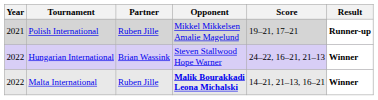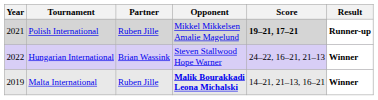 <table class="sortable wikitable" style="font-size: 90%;">
 <tr>
 <th>Year</th>
 <th>Tournament</th>
 <th>Partner</th>
 <th>Opponent</th>
 <th>Score</th>
 <th>Result</th>
 </tr>
 <tr style="background:#D5D5D5">
 <td align="center">2021</td>
 <td align="left"><a href='#'>Polish International</a></td>
 <td align="left"> <a href='#'>Ruben Jille</a></td>
 <td align="left"> <a href='#'>Mikkel Mikkelsen</a><br> <a href='#'>Amalie Magelund</a></td>
-<td align="left">19–21, 17–21</td>
+<td align="left"><strong>19–21, 17–21</strong></td>
 <td style="text-align:left; background:white"> <strong>Runner-up</strong></td>
 </tr>
 <tr style="background:#D8CEF6">
 <td align="center">2022</td>
 <td align="left"><a href='#'>Hungarian International</a></td>
 <td align="left"> <a href='#'>Brian Wassink</a></td>
 <td align="left"> <a href='#'>Steven Stallwood</a><br> <a href='#'>Hope Warner</a></td>
 <td align="left">24–22, 16–21, 21–13</td>
 <td style="text-align:left; background:white"> <strong>Winner</strong></td>
 </tr>
 <tr style="background:#E9E9E9">
-<td align="center">2022</td>
+<td align="center">2019</td>
 <td align="left"><a href='#'>Malta International</a></td>
 <td align="left"> <a href='#'>Ruben Jille</a></td>
 <td align="left"><strong> <a href='#'>Malik Bourakkadi</a><br> <a href='#'>Leona Michalski</a></strong></td>
 <td align="left">14–21, 21–13, 16–21</td>
 <td style="text-align:left; background:white"> <strong>Winner</strong></td>
 </tr>
 </table>
